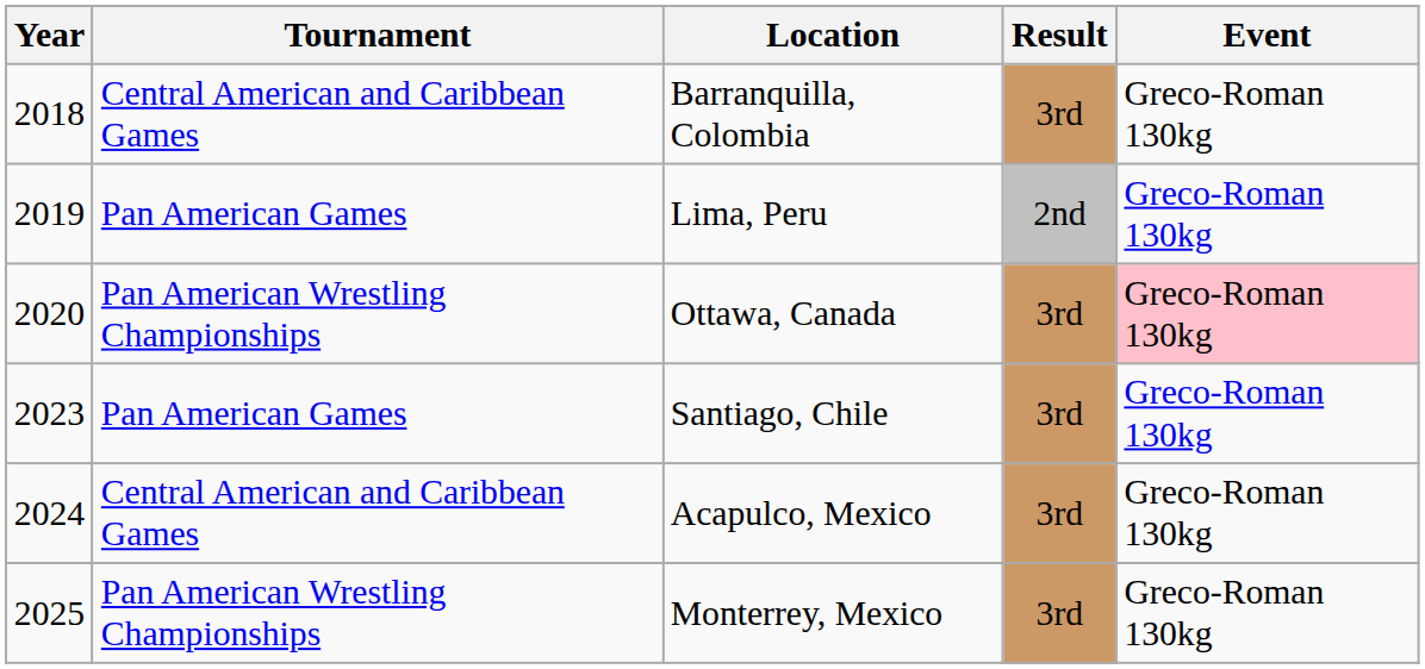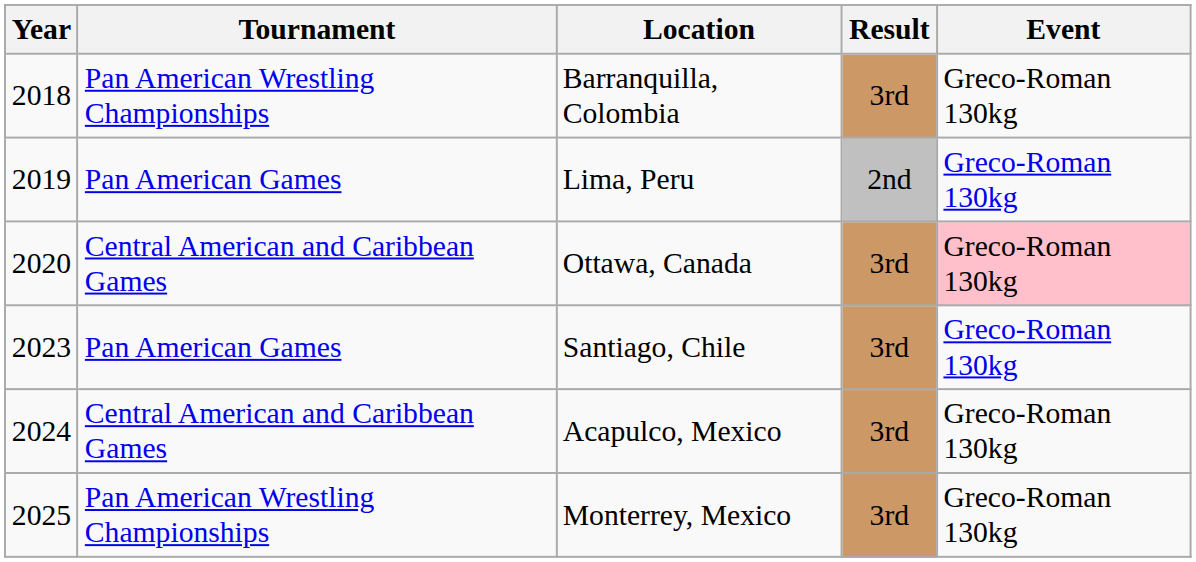 <table class="wikitable" style="font-size:95%;">
 <tr>
 <th>Year</th>
 <th>Tournament</th>
 <th>Location</th>
 <th>Result</th>
 <th>Event</th>
 </tr>
 <tr>
 <td>2018</td>
-<td><a href='#'>Central American and Caribbean Games</a></td>
+<td><a href='#'>Pan American Wrestling Championships</a></td>
 <td>Barranquilla, Colombia</td>
 <td align="center" bgcolor="cc9966">3rd</td>
 <td>Greco-Roman 130kg</td>
 </tr>
 <tr>
 <td>2019</td>
 <td><a href='#'>Pan American Games</a></td>
 <td>Lima, Peru</td>
 <td align="center" bgcolor="silver">2nd</td>
 <td><a href='#'>Greco-Roman 130kg</a></td>
 </tr>
 <tr>
 <td>2020</td>
-<td><a href='#'>Pan American Wrestling Championships</a></td>
+<td><a href='#'>Central American and Caribbean Games</a></td>
 <td>Ottawa, Canada</td>
 <td align="center" bgcolor="cc9966">3rd</td>
 <td style="background: pink;">Greco-Roman 130kg</td>
 </tr>
 <tr>
 <td>2023</td>
 <td><a href='#'>Pan American Games</a></td>
 <td>Santiago, Chile</td>
 <td align="center" bgcolor="cc9966">3rd</td>
 <td><a href='#'>Greco-Roman 130kg</a></td>
 </tr>
 <tr>
 <td>2024</td>
 <td><a href='#'>Central American and Caribbean Games</a></td>
 <td>Acapulco, Mexico</td>
 <td align="center" bgcolor="cc9966">3rd</td>
 <td>Greco-Roman 130kg</td>
 </tr>
 <tr>
 <td>2025</td>
 <td><a href='#'>Pan American Wrestling Championships</a></td>
 <td>Monterrey, Mexico</td>
 <td align="center" bgcolor="cc9966">3rd</td>
 <td>Greco-Roman 130kg</td>
 </tr>
 </table>
